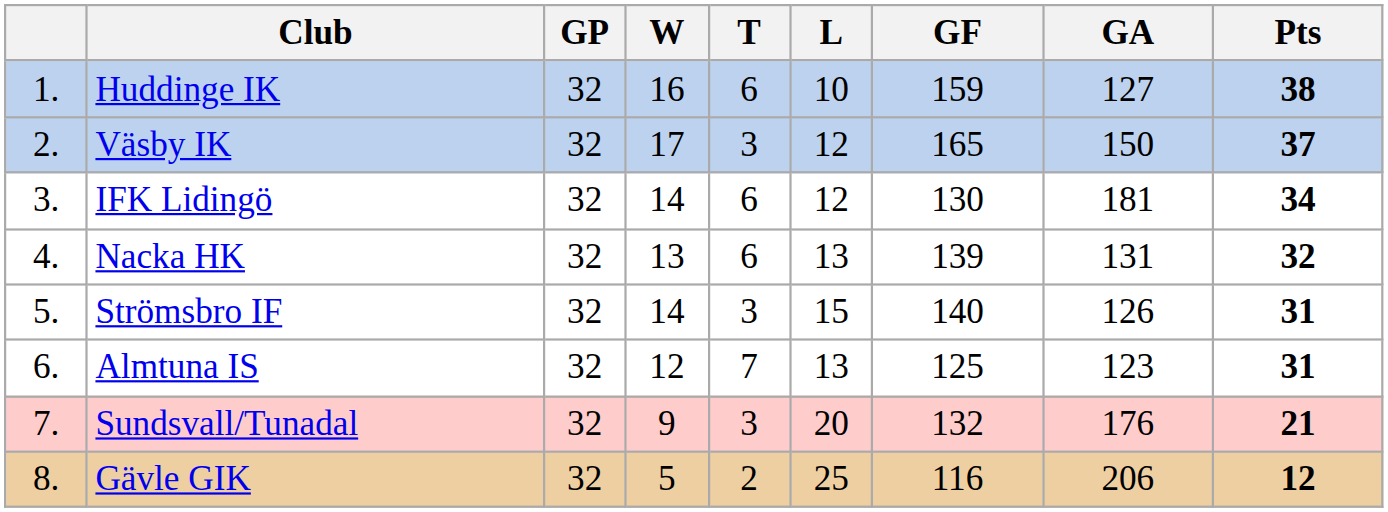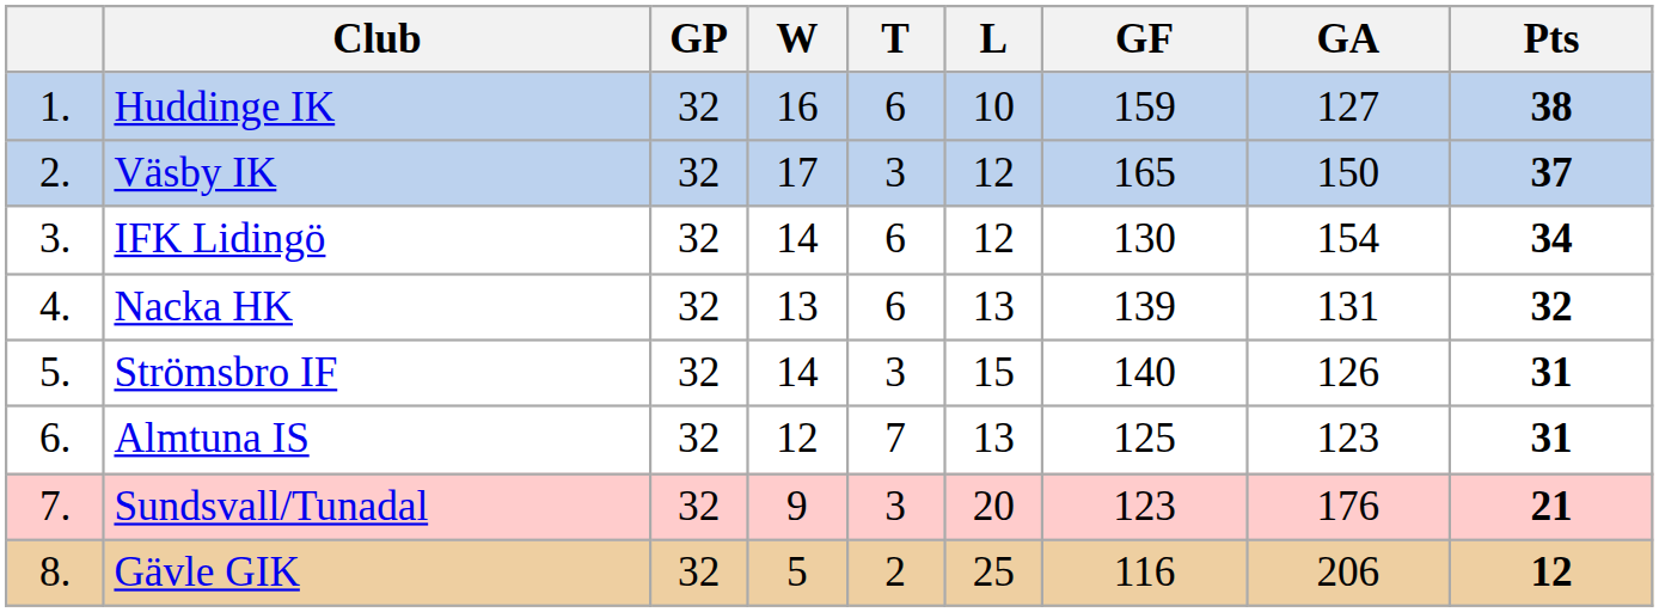 <table class="wikitable">
 <tr>
 <th width="30"></th>
 <th width="200">Club</th>
 <th width="30">GP</th>
 <th width="30">W</th>
 <th width="30">T</th>
 <th width="30">L</th>
 <th width="70">GF</th>
 <th width="70">GA</th>
 <th width="70">Pts</th>
 </tr>
 <tr bgcolor="#BCD2EE" align="center">
 <td>1.</td>
 <td align="left"><a href='#'>Huddinge IK</a></td>
 <td>32</td>
 <td>16</td>
 <td>6</td>
 <td>10</td>
 <td>159</td>
 <td>127</td>
 <td><strong>38</strong></td>
 </tr>
 <tr bgcolor="#BCD2EE" align="center">
 <td>2.</td>
 <td align="left"><a href='#'>Väsby IK</a></td>
 <td>32</td>
 <td>17</td>
 <td>3</td>
 <td>12</td>
 <td>165</td>
 <td>150</td>
 <td><strong>37</strong></td>
 </tr>
 <tr bgcolor="#FFFFFF" align="center">
 <td>3.</td>
 <td align="left"><a href='#'>IFK Lidingö</a></td>
 <td>32</td>
 <td>14</td>
 <td>6</td>
 <td>12</td>
 <td>130</td>
-<td>181</td>
+<td>154</td>
 <td><strong>34</strong></td>
 </tr>
 <tr bgcolor="#FFFFFF" align="center">
 <td>4.</td>
 <td align="left"><a href='#'>Nacka HK</a></td>
 <td>32</td>
 <td>13</td>
 <td>6</td>
 <td>13</td>
 <td>139</td>
 <td>131</td>
 <td><strong>32</strong></td>
 </tr>
 <tr bgcolor="#FFFFFF" align="center">
 <td>5.</td>
 <td align="left"><a href='#'>Strömsbro IF</a></td>
 <td>32</td>
 <td>14</td>
 <td>3</td>
 <td>15</td>
 <td>140</td>
 <td>126</td>
 <td><strong>31</strong></td>
 </tr>
 <tr bgcolor="#FFFFFF" align="center">
 <td>6.</td>
 <td align="left"><a href='#'>Almtuna IS</a></td>
 <td>32</td>
 <td>12</td>
 <td>7</td>
 <td>13</td>
 <td>125</td>
 <td>123</td>
 <td><strong>31</strong></td>
 </tr>
 <tr bgcolor="#FFCCCC" align="center">
 <td>7.</td>
 <td align="left"><a href='#'>Sundsvall/Tunadal</a></td>
 <td>32</td>
 <td>9</td>
 <td>3</td>
 <td>20</td>
-<td>132</td>
+<td>123</td>
 <td>176</td>
 <td><strong>21</strong></td>
 </tr>
 <tr bgcolor="#EECFA1" align="center">
 <td>8.</td>
 <td align="left"><a href='#'>Gävle GIK</a></td>
 <td>32</td>
 <td>5</td>
 <td>2</td>
 <td>25</td>
 <td>116</td>
 <td>206</td>
 <td><strong>12</strong></td>
 </tr>
 </table>
